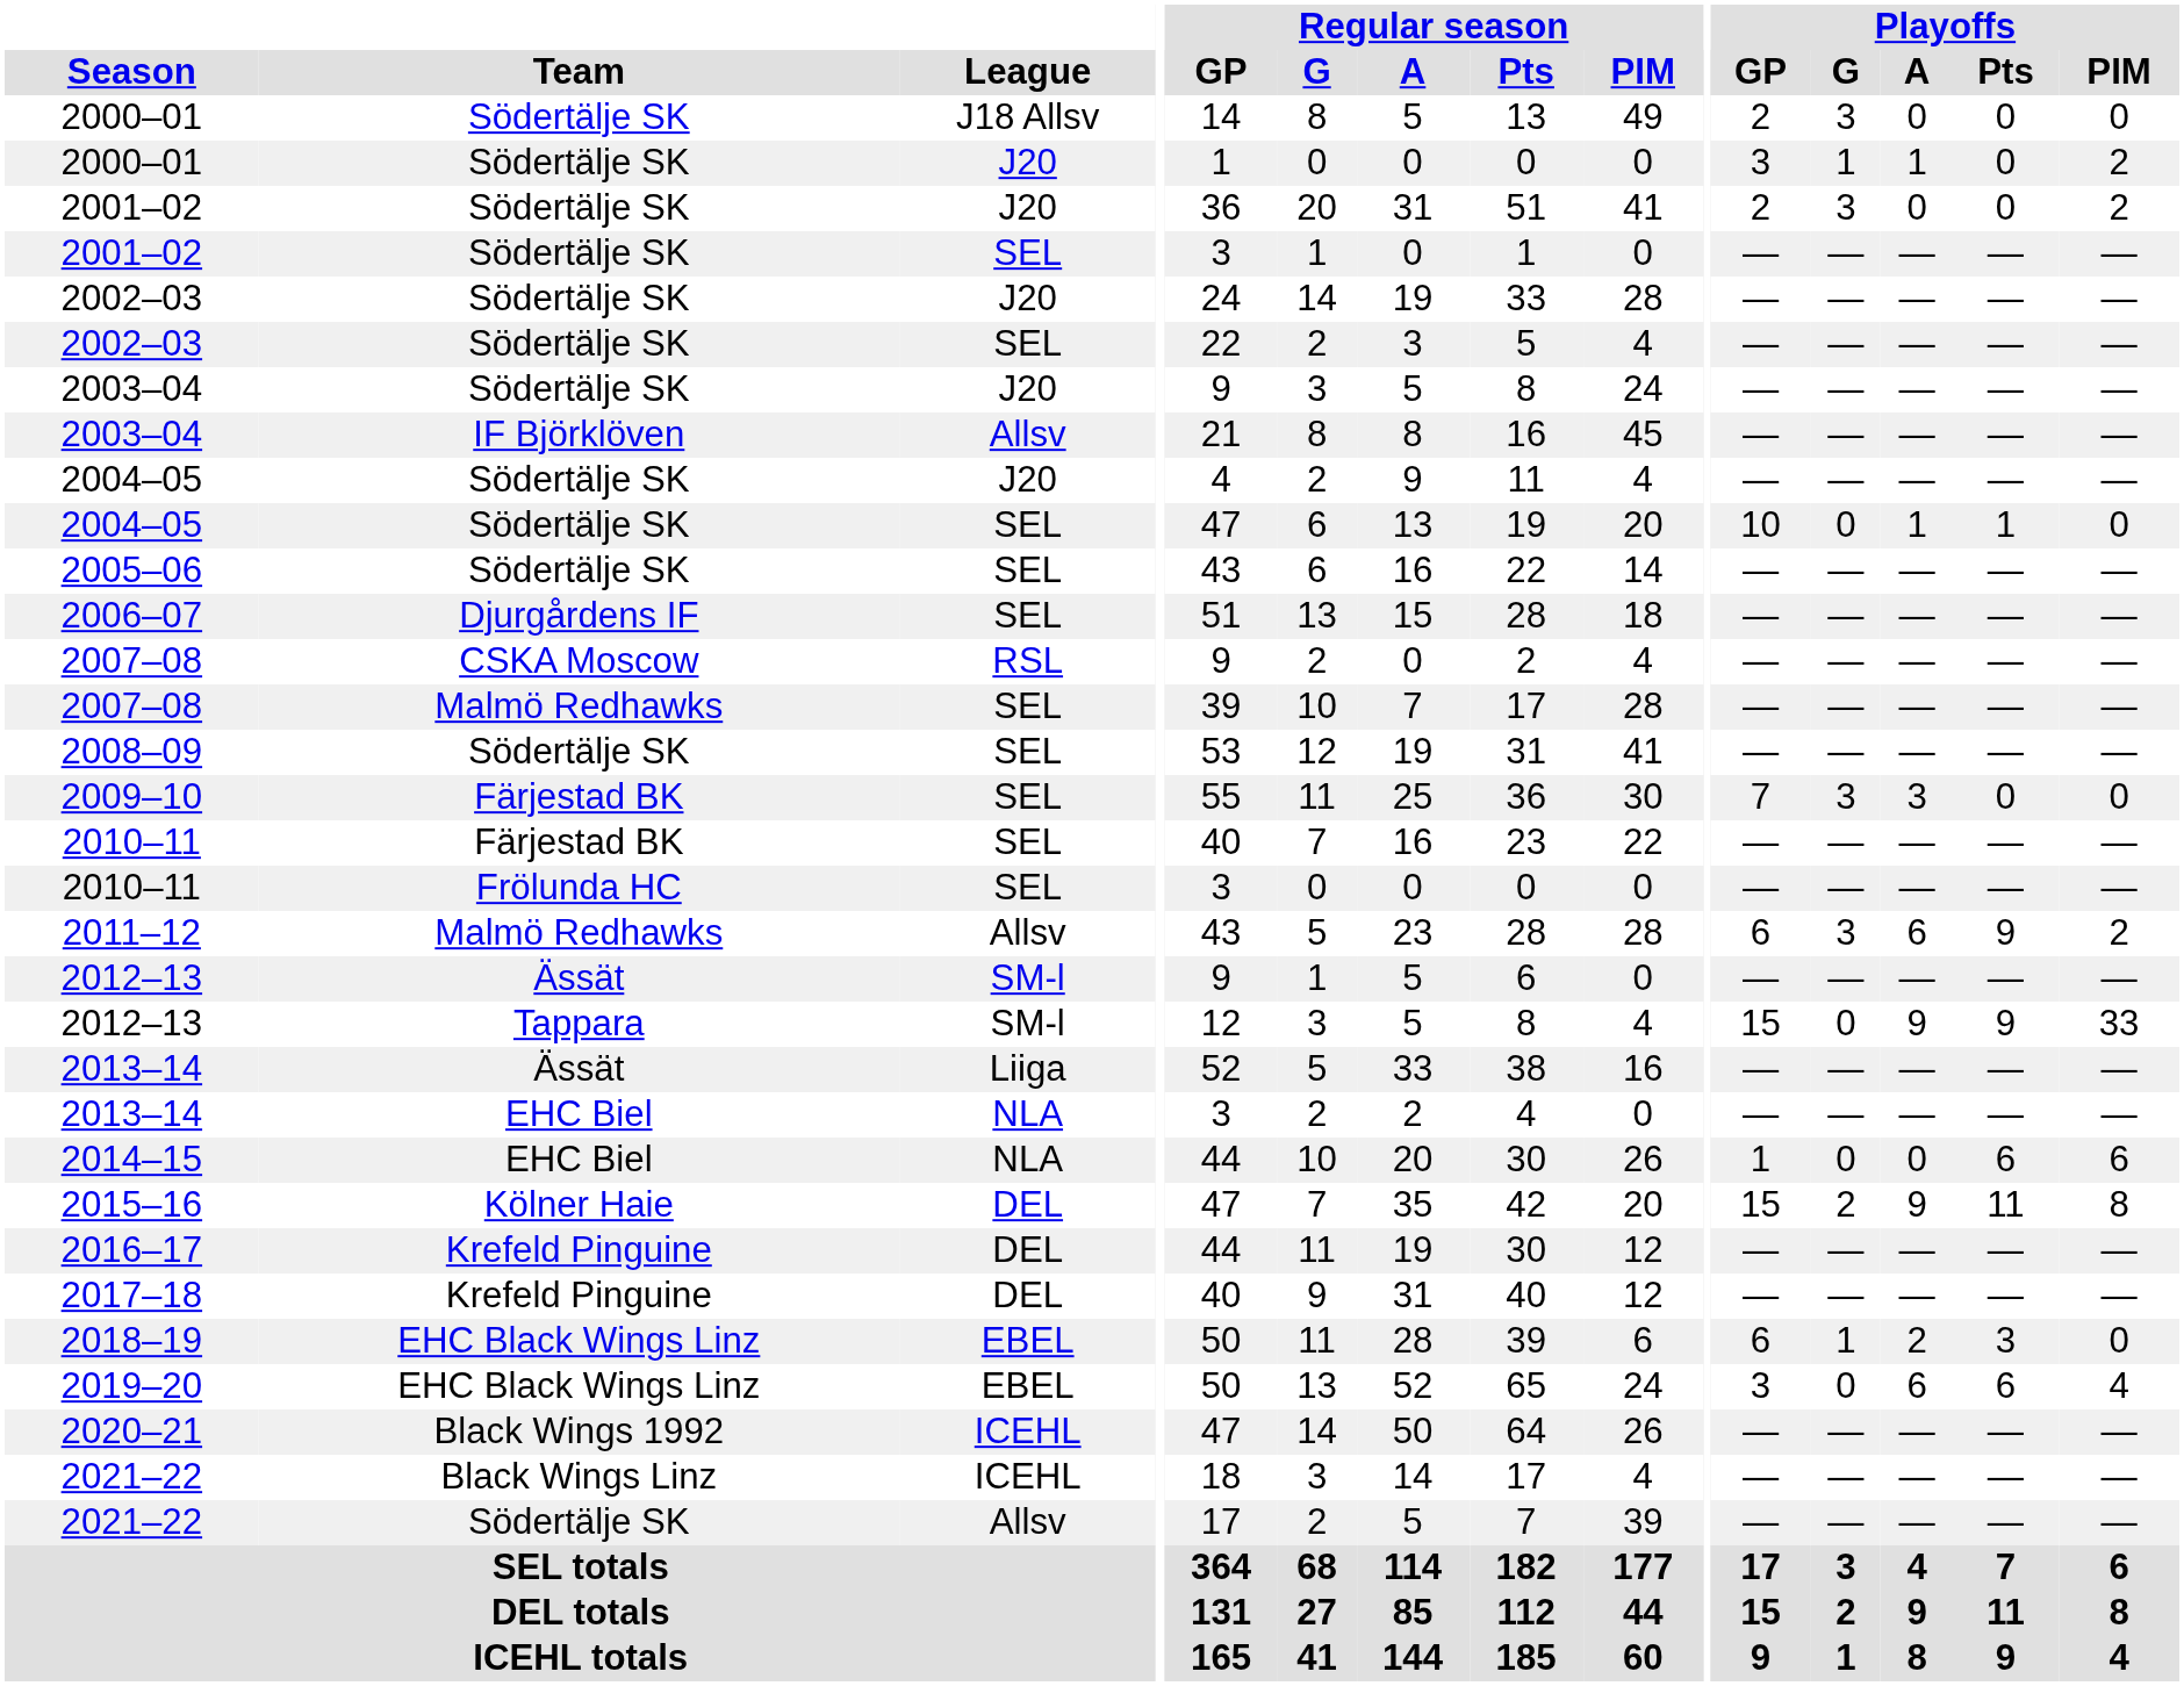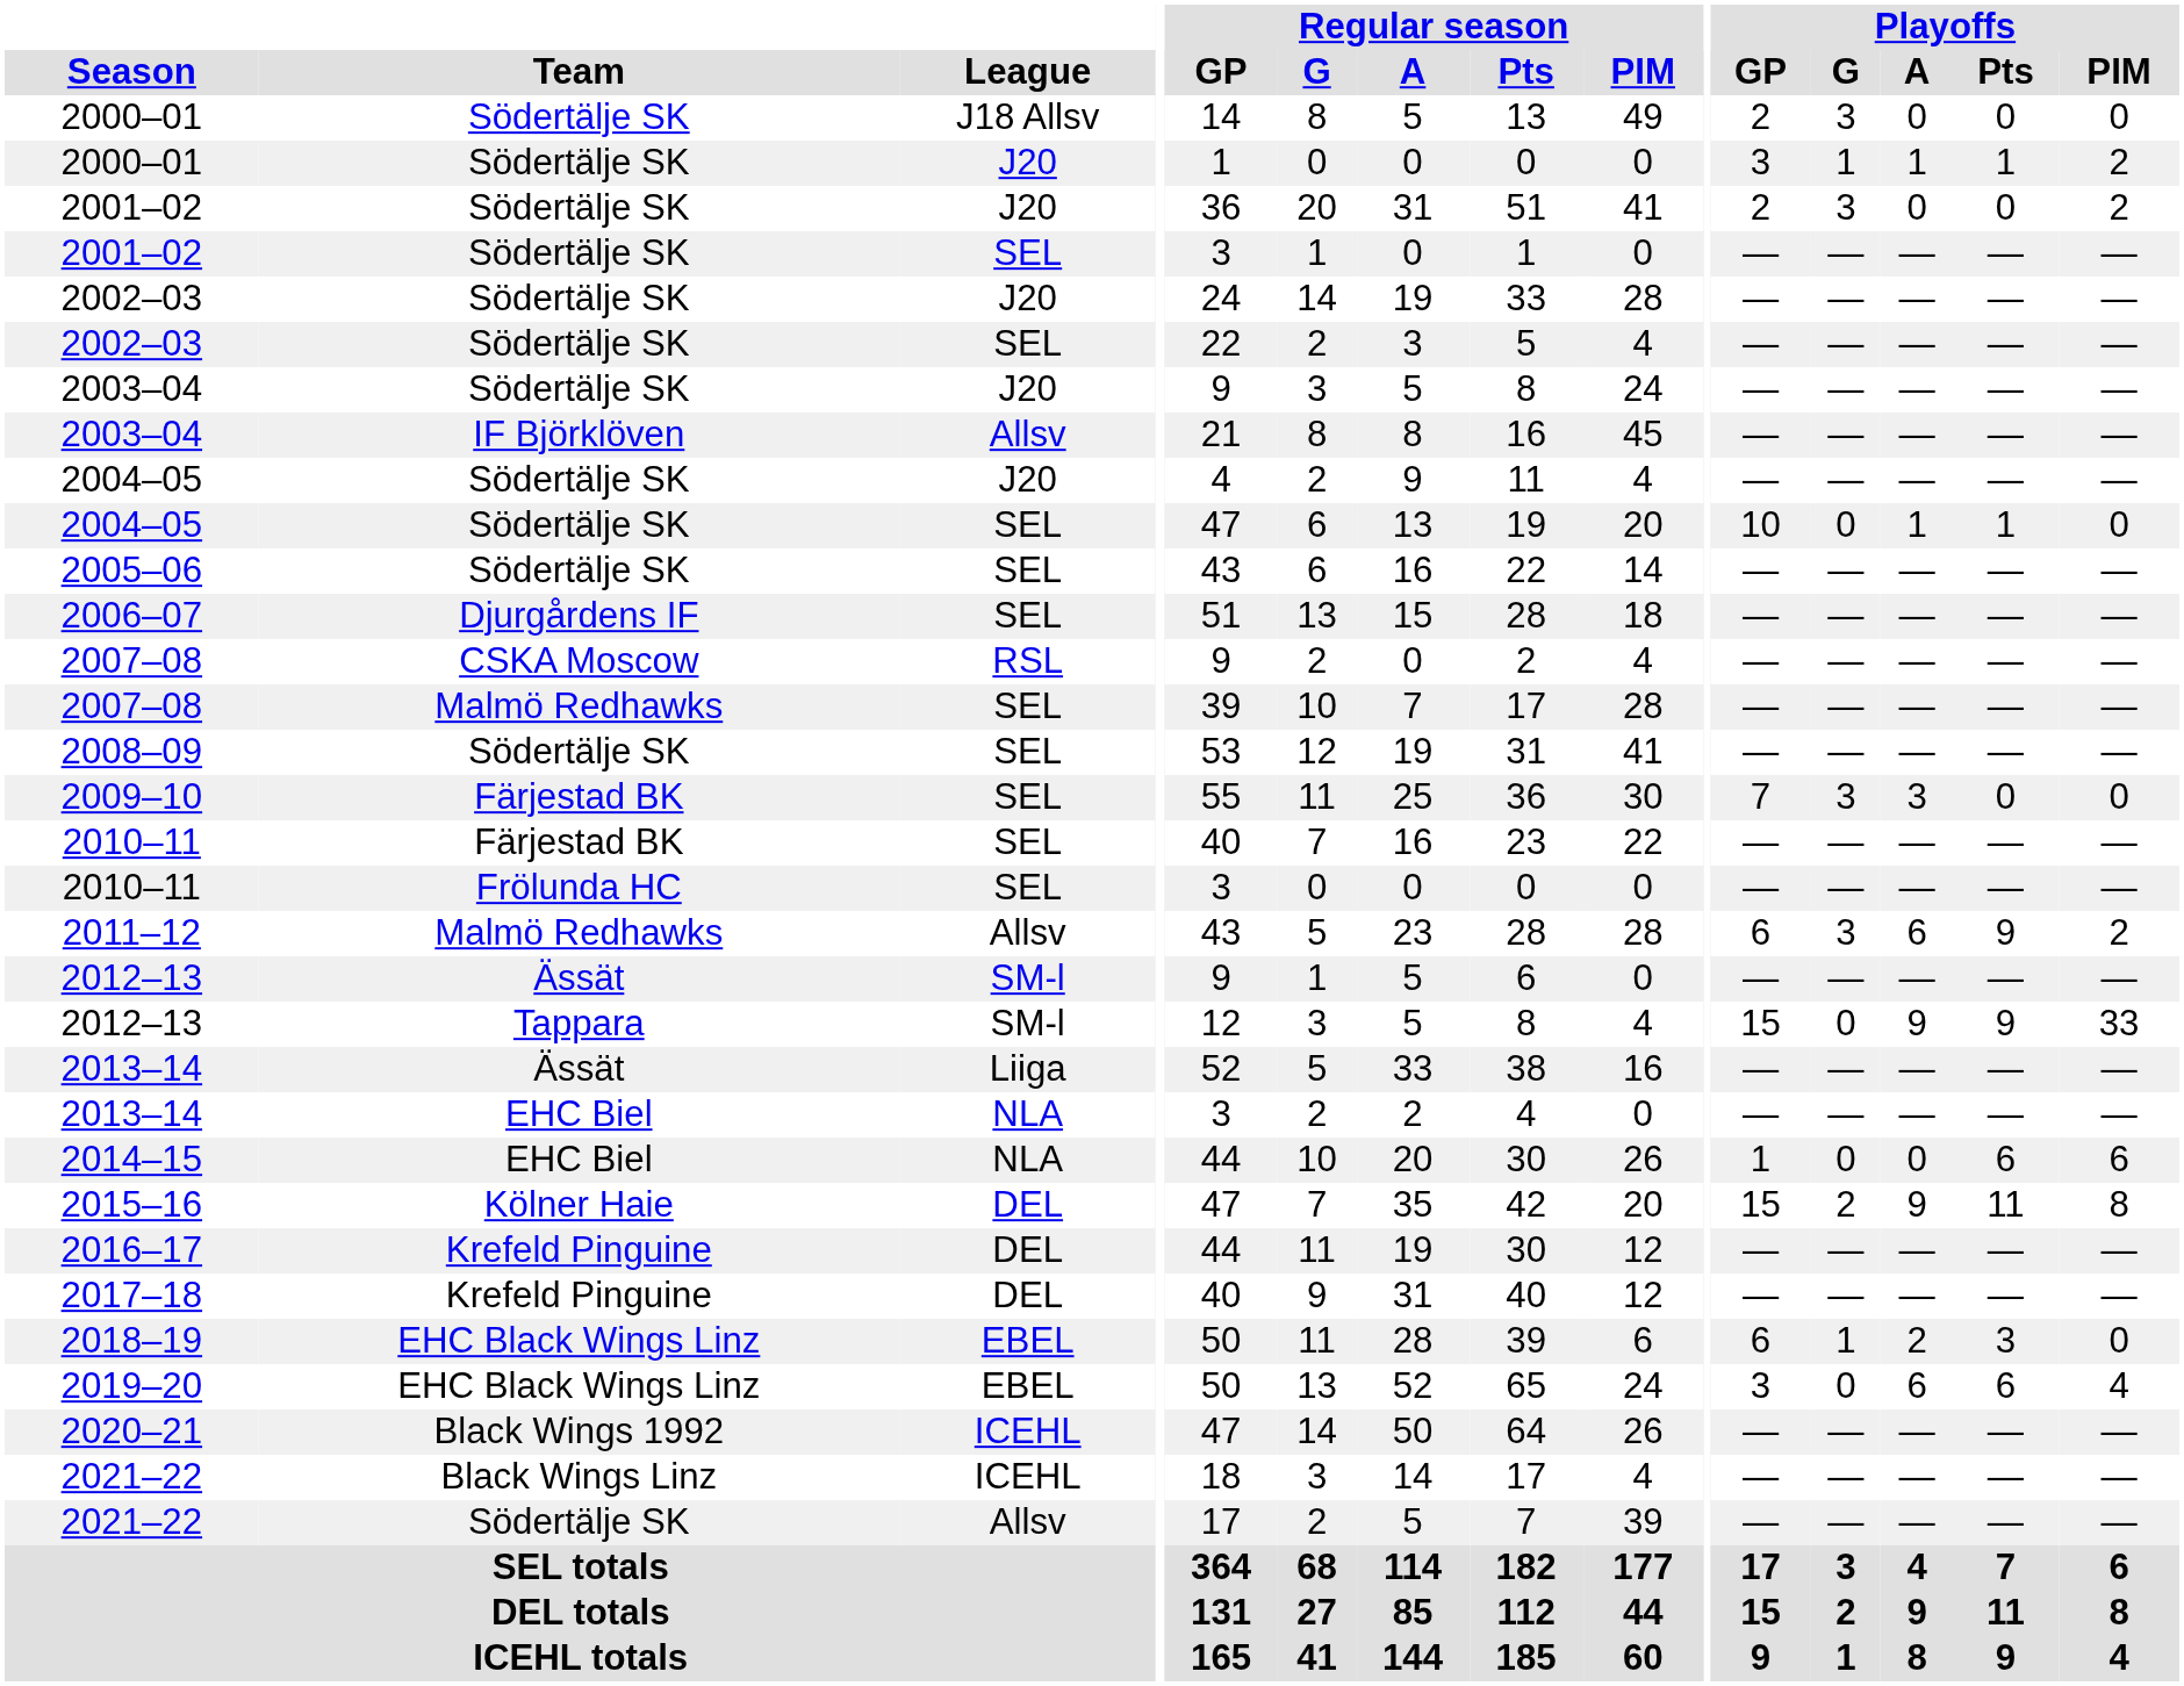 <table border="0" cellpadding="1" cellspacing="0" style="text-align:center; width:60em">
 <tr bgcolor="#e0e0e0">
 <th colspan="3" bgcolor="#ffffff"></th>
 <th rowspan="99" bgcolor="#ffffff"></th>
 <th colspan="5"><a href='#'>Regular season</a></th>
 <th rowspan="99" bgcolor="#ffffff"></th>
 <th colspan="5"><a href='#'>Playoffs</a></th>
 </tr>
 <tr bgcolor="#e0e0e0">
 <th><a href='#'>Season</a></th>
 <th>Team</th>
 <th>League</th>
 <th>GP</th>
 <th><a href='#'>G</a></th>
 <th><a href='#'>A</a></th>
 <th><a href='#'>Pts</a></th>
 <th><a href='#'>PIM</a></th>
 <th>GP</th>
 <th>G</th>
 <th>A</th>
 <th>Pts</th>
 <th>PIM</th>
 </tr>
 <tr>
 <td>2000–01</td>
 <td><a href='#'>Södertälje SK</a></td>
 <td>J18 Allsv</td>
 <td>14</td>
 <td>8</td>
 <td>5</td>
 <td>13</td>
 <td>49</td>
 <td>2</td>
 <td>3</td>
 <td>0</td>
 <td>0</td>
 <td>0</td>
 </tr>
 <tr bgcolor="#f0f0f0">
 <td>2000–01</td>
 <td>Södertälje SK</td>
 <td><a href='#'>J20</a></td>
 <td>1</td>
 <td>0</td>
 <td>0</td>
 <td>0</td>
 <td>0</td>
 <td>3</td>
 <td>1</td>
 <td>1</td>
-<td>0</td>
+<td>1</td>
 <td>2</td>
 </tr>
 <tr>
 <td>2001–02</td>
 <td>Södertälje SK</td>
 <td>J20</td>
 <td>36</td>
 <td>20</td>
 <td>31</td>
 <td>51</td>
 <td>41</td>
 <td>2</td>
 <td>3</td>
 <td>0</td>
 <td>0</td>
 <td>2</td>
 </tr>
 <tr bgcolor="#f0f0f0">
 <td><a href='#'>2001–02</a></td>
 <td>Södertälje SK</td>
 <td><a href='#'>SEL</a></td>
 <td>3</td>
 <td>1</td>
 <td>0</td>
 <td>1</td>
 <td>0</td>
 <td>—</td>
 <td>—</td>
 <td>—</td>
 <td>—</td>
 <td>—</td>
 </tr>
 <tr>
 <td>2002–03</td>
 <td>Södertälje SK</td>
 <td>J20</td>
 <td>24</td>
 <td>14</td>
 <td>19</td>
 <td>33</td>
 <td>28</td>
 <td>—</td>
 <td>—</td>
 <td>—</td>
 <td>—</td>
 <td>—</td>
 </tr>
 <tr bgcolor="#f0f0f0">
 <td><a href='#'>2002–03</a></td>
 <td>Södertälje SK</td>
 <td>SEL</td>
 <td>22</td>
 <td>2</td>
 <td>3</td>
 <td>5</td>
 <td>4</td>
 <td>—</td>
 <td>—</td>
 <td>—</td>
 <td>—</td>
 <td>—</td>
 </tr>
 <tr>
 <td>2003–04</td>
 <td>Södertälje SK</td>
 <td>J20</td>
 <td>9</td>
 <td>3</td>
 <td>5</td>
 <td>8</td>
 <td>24</td>
 <td>—</td>
 <td>—</td>
 <td>—</td>
 <td>—</td>
 <td>—</td>
 </tr>
 <tr bgcolor="#f0f0f0">
 <td><a href='#'>2003–04</a></td>
 <td><a href='#'>IF Björklöven</a></td>
 <td><a href='#'>Allsv</a></td>
 <td>21</td>
 <td>8</td>
 <td>8</td>
 <td>16</td>
 <td>45</td>
 <td>—</td>
 <td>—</td>
 <td>—</td>
 <td>—</td>
 <td>—</td>
 </tr>
 <tr>
 <td>2004–05</td>
 <td>Södertälje SK</td>
 <td>J20</td>
 <td>4</td>
 <td>2</td>
 <td>9</td>
 <td>11</td>
 <td>4</td>
 <td>—</td>
 <td>—</td>
 <td>—</td>
 <td>—</td>
 <td>—</td>
 </tr>
 <tr bgcolor="#f0f0f0">
 <td><a href='#'>2004–05</a></td>
 <td>Södertälje SK</td>
 <td>SEL</td>
 <td>47</td>
 <td>6</td>
 <td>13</td>
 <td>19</td>
 <td>20</td>
 <td>10</td>
 <td>0</td>
 <td>1</td>
 <td>1</td>
 <td>0</td>
 </tr>
 <tr>
 <td><a href='#'>2005–06</a></td>
 <td>Södertälje SK</td>
 <td>SEL</td>
 <td>43</td>
 <td>6</td>
 <td>16</td>
 <td>22</td>
 <td>14</td>
 <td>—</td>
 <td>—</td>
 <td>—</td>
 <td>—</td>
 <td>—</td>
 </tr>
 <tr bgcolor="#f0f0f0">
 <td><a href='#'>2006–07</a></td>
 <td><a href='#'>Djurgårdens IF</a></td>
 <td>SEL</td>
 <td>51</td>
 <td>13</td>
 <td>15</td>
 <td>28</td>
 <td>18</td>
 <td>—</td>
 <td>—</td>
 <td>—</td>
 <td>—</td>
 <td>—</td>
 </tr>
 <tr>
 <td><a href='#'>2007–08</a></td>
 <td><a href='#'>CSKA Moscow</a></td>
 <td><a href='#'>RSL</a></td>
 <td>9</td>
 <td>2</td>
 <td>0</td>
 <td>2</td>
 <td>4</td>
 <td>—</td>
 <td>—</td>
 <td>—</td>
 <td>—</td>
 <td>—</td>
 </tr>
 <tr bgcolor="#f0f0f0">
 <td><a href='#'>2007–08</a></td>
 <td><a href='#'>Malmö Redhawks</a></td>
 <td>SEL</td>
 <td>39</td>
 <td>10</td>
 <td>7</td>
 <td>17</td>
 <td>28</td>
 <td>—</td>
 <td>—</td>
 <td>—</td>
 <td>—</td>
 <td>—</td>
 </tr>
 <tr>
 <td><a href='#'>2008–09</a></td>
 <td>Södertälje SK</td>
 <td>SEL</td>
 <td>53</td>
 <td>12</td>
 <td>19</td>
 <td>31</td>
 <td>41</td>
 <td>—</td>
 <td>—</td>
 <td>—</td>
 <td>—</td>
 <td>—</td>
 </tr>
 <tr bgcolor="#f0f0f0">
 <td><a href='#'>2009–10</a></td>
 <td><a href='#'>Färjestad BK</a></td>
 <td>SEL</td>
 <td>55</td>
 <td>11</td>
 <td>25</td>
 <td>36</td>
 <td>30</td>
 <td>7</td>
 <td>3</td>
 <td>3</td>
 <td>0</td>
 <td>0</td>
 </tr>
 <tr>
 <td><a href='#'>2010–11</a></td>
 <td>Färjestad BK</td>
 <td>SEL</td>
 <td>40</td>
 <td>7</td>
 <td>16</td>
 <td>23</td>
 <td>22</td>
 <td>—</td>
 <td>—</td>
 <td>—</td>
 <td>—</td>
 <td>—</td>
 </tr>
 <tr bgcolor="#f0f0f0">
 <td>2010–11</td>
 <td><a href='#'>Frölunda HC</a></td>
 <td>SEL</td>
 <td>3</td>
 <td>0</td>
 <td>0</td>
 <td>0</td>
 <td>0</td>
 <td>—</td>
 <td>—</td>
 <td>—</td>
 <td>—</td>
 <td>—</td>
 </tr>
 <tr>
 <td><a href='#'>2011–12</a></td>
 <td><a href='#'>Malmö Redhawks</a></td>
 <td>Allsv</td>
 <td>43</td>
 <td>5</td>
 <td>23</td>
 <td>28</td>
 <td>28</td>
 <td>6</td>
 <td>3</td>
 <td>6</td>
 <td>9</td>
 <td>2</td>
 </tr>
 <tr bgcolor="#f0f0f0">
 <td><a href='#'>2012–13</a></td>
 <td><a href='#'>Ässät</a></td>
 <td><a href='#'>SM-l</a></td>
 <td>9</td>
 <td>1</td>
 <td>5</td>
 <td>6</td>
 <td>0</td>
 <td>—</td>
 <td>—</td>
 <td>—</td>
 <td>—</td>
 <td>—</td>
 </tr>
 <tr>
 <td>2012–13</td>
 <td><a href='#'>Tappara</a></td>
 <td>SM-l</td>
 <td>12</td>
 <td>3</td>
 <td>5</td>
 <td>8</td>
 <td>4</td>
 <td>15</td>
 <td>0</td>
 <td>9</td>
 <td>9</td>
 <td>33</td>
 </tr>
 <tr bgcolor="#f0f0f0">
 <td><a href='#'>2013–14</a></td>
 <td>Ässät</td>
 <td>Liiga</td>
 <td>52</td>
 <td>5</td>
 <td>33</td>
 <td>38</td>
 <td>16</td>
 <td>—</td>
 <td>—</td>
 <td>—</td>
 <td>—</td>
 <td>—</td>
 </tr>
 <tr>
 <td><a href='#'>2013–14</a></td>
 <td><a href='#'>EHC Biel</a></td>
 <td><a href='#'>NLA</a></td>
 <td>3</td>
 <td>2</td>
 <td>2</td>
 <td>4</td>
 <td>0</td>
 <td>—</td>
 <td>—</td>
 <td>—</td>
 <td>—</td>
 <td>—</td>
 </tr>
 <tr bgcolor="#f0f0f0">
 <td><a href='#'>2014–15</a></td>
 <td>EHC Biel</td>
 <td>NLA</td>
 <td>44</td>
 <td>10</td>
 <td>20</td>
 <td>30</td>
 <td>26</td>
 <td>1</td>
 <td>0</td>
 <td>0</td>
 <td>6</td>
 <td>6</td>
 </tr>
 <tr>
 <td><a href='#'>2015–16</a></td>
 <td><a href='#'>Kölner Haie</a></td>
 <td><a href='#'>DEL</a></td>
 <td>47</td>
 <td>7</td>
 <td>35</td>
 <td>42</td>
 <td>20</td>
 <td>15</td>
 <td>2</td>
 <td>9</td>
 <td>11</td>
 <td>8</td>
 </tr>
 <tr bgcolor="#f0f0f0">
 <td><a href='#'>2016–17</a></td>
 <td><a href='#'>Krefeld Pinguine</a></td>
 <td>DEL</td>
 <td>44</td>
 <td>11</td>
 <td>19</td>
 <td>30</td>
 <td>12</td>
 <td>—</td>
 <td>—</td>
 <td>—</td>
 <td>—</td>
 <td>—</td>
 </tr>
 <tr>
 <td><a href='#'>2017–18</a></td>
 <td>Krefeld Pinguine</td>
 <td>DEL</td>
 <td>40</td>
 <td>9</td>
 <td>31</td>
 <td>40</td>
 <td>12</td>
 <td>—</td>
 <td>—</td>
 <td>—</td>
 <td>—</td>
 <td>—</td>
 </tr>
 <tr bgcolor="#f0f0f0">
 <td><a href='#'>2018–19</a></td>
 <td><a href='#'>EHC Black Wings Linz</a></td>
 <td><a href='#'>EBEL</a></td>
 <td>50</td>
 <td>11</td>
 <td>28</td>
 <td>39</td>
 <td>6</td>
 <td>6</td>
 <td>1</td>
 <td>2</td>
 <td>3</td>
 <td>0</td>
 </tr>
 <tr>
 <td><a href='#'>2019–20</a></td>
 <td>EHC Black Wings Linz</td>
 <td>EBEL</td>
 <td>50</td>
 <td>13</td>
 <td>52</td>
 <td>65</td>
 <td>24</td>
 <td>3</td>
 <td>0</td>
 <td>6</td>
 <td>6</td>
 <td>4</td>
 </tr>
 <tr bgcolor="#f0f0f0">
 <td><a href='#'>2020–21</a></td>
 <td>Black Wings 1992</td>
 <td><a href='#'>ICEHL</a></td>
 <td>47</td>
 <td>14</td>
 <td>50</td>
 <td>64</td>
 <td>26</td>
 <td>—</td>
 <td>—</td>
 <td>—</td>
 <td>—</td>
 <td>—</td>
 </tr>
 <tr>
 <td><a href='#'>2021–22</a></td>
 <td>Black Wings Linz</td>
 <td>ICEHL</td>
 <td>18</td>
 <td>3</td>
 <td>14</td>
 <td>17</td>
 <td>4</td>
 <td>—</td>
 <td>—</td>
 <td>—</td>
 <td>—</td>
 <td>—</td>
 </tr>
 <tr bgcolor="#f0f0f0">
 <td><a href='#'>2021–22</a></td>
 <td>Södertälje SK</td>
 <td>Allsv</td>
 <td>17</td>
 <td>2</td>
 <td>5</td>
 <td>7</td>
 <td>39</td>
 <td>—</td>
 <td>—</td>
 <td>—</td>
 <td>—</td>
 <td>—</td>
 </tr>
 <tr bgcolor="#e0e0e0">
 <th colspan="3">SEL totals</th>
 <th>364</th>
 <th>68</th>
 <th>114</th>
 <th>182</th>
 <th>177</th>
 <th>17</th>
 <th>3</th>
 <th>4</th>
 <th>7</th>
 <th>6</th>
 </tr>
 <tr bgcolor="#e0e0e0">
 <th colspan="3">DEL totals</th>
 <th>131</th>
 <th>27</th>
 <th>85</th>
 <th>112</th>
 <th>44</th>
 <th>15</th>
 <th>2</th>
 <th>9</th>
 <th>11</th>
 <th>8</th>
 </tr>
 <tr bgcolor="#e0e0e0">
 <th colspan="3">ICEHL totals</th>
 <th>165</th>
 <th>41</th>
 <th>144</th>
 <th>185</th>
 <th>60</th>
 <th>9</th>
 <th>1</th>
 <th>8</th>
 <th>9</th>
 <th>4</th>
 </tr>
 </table>
